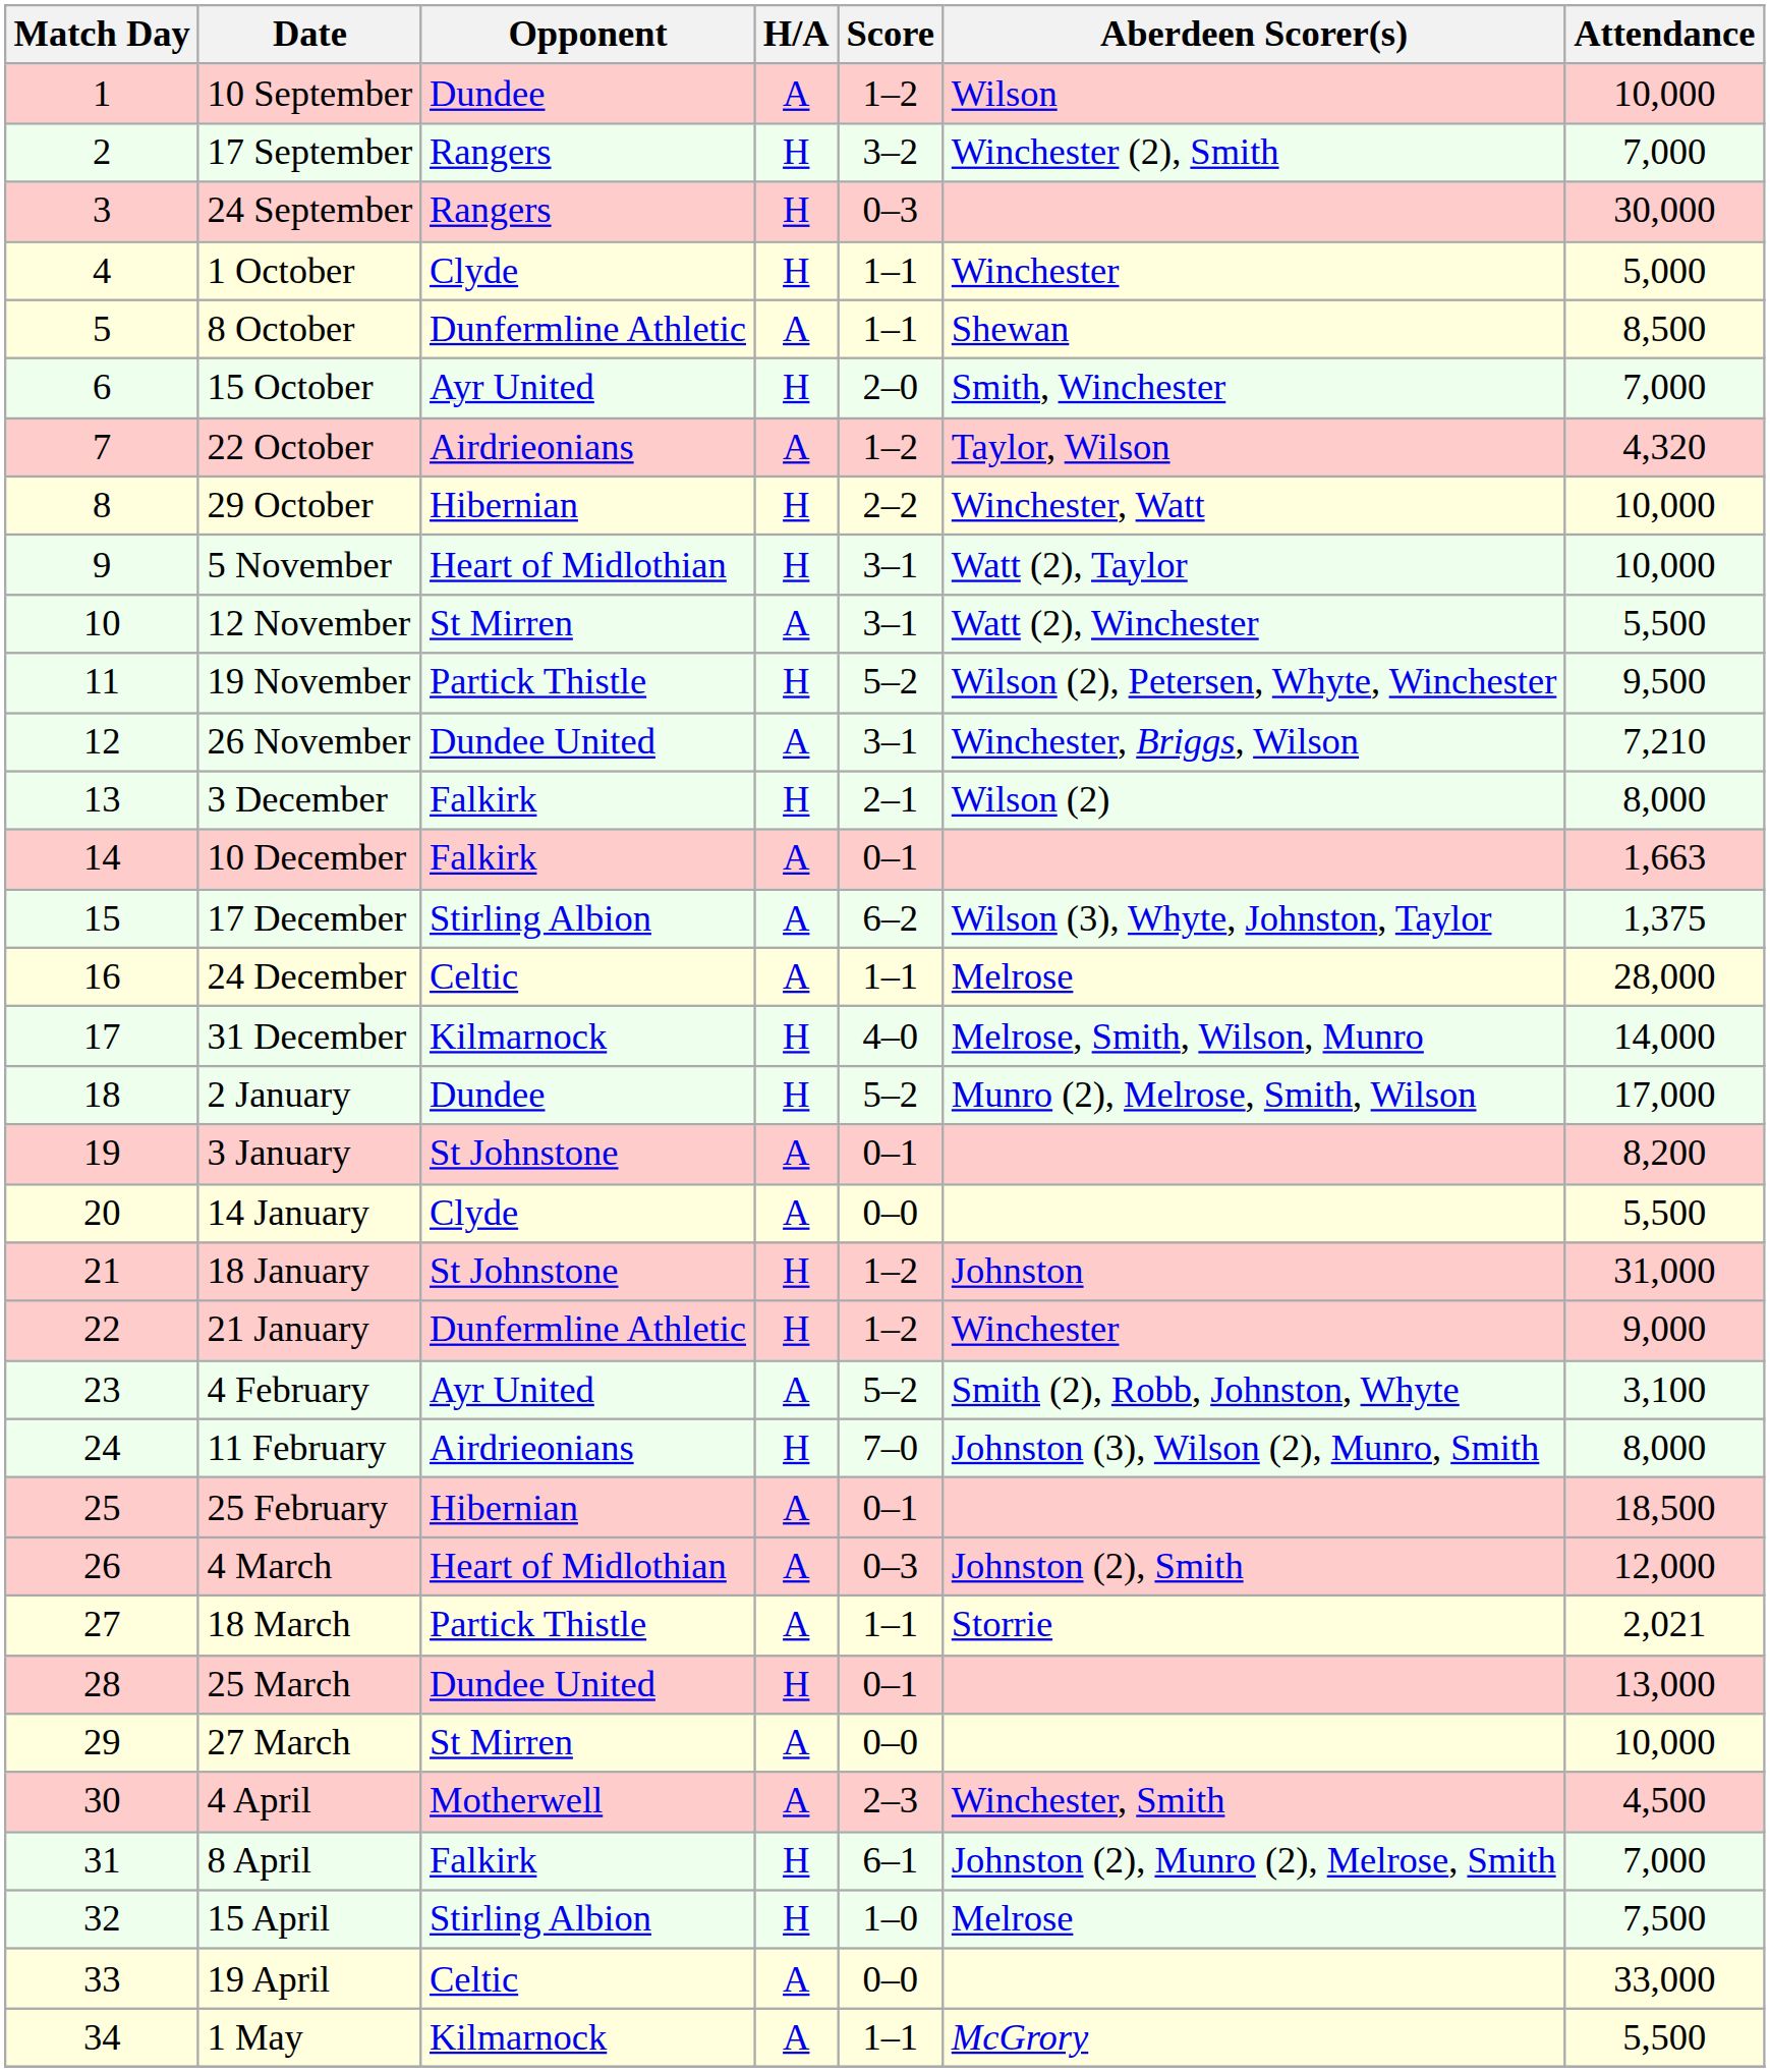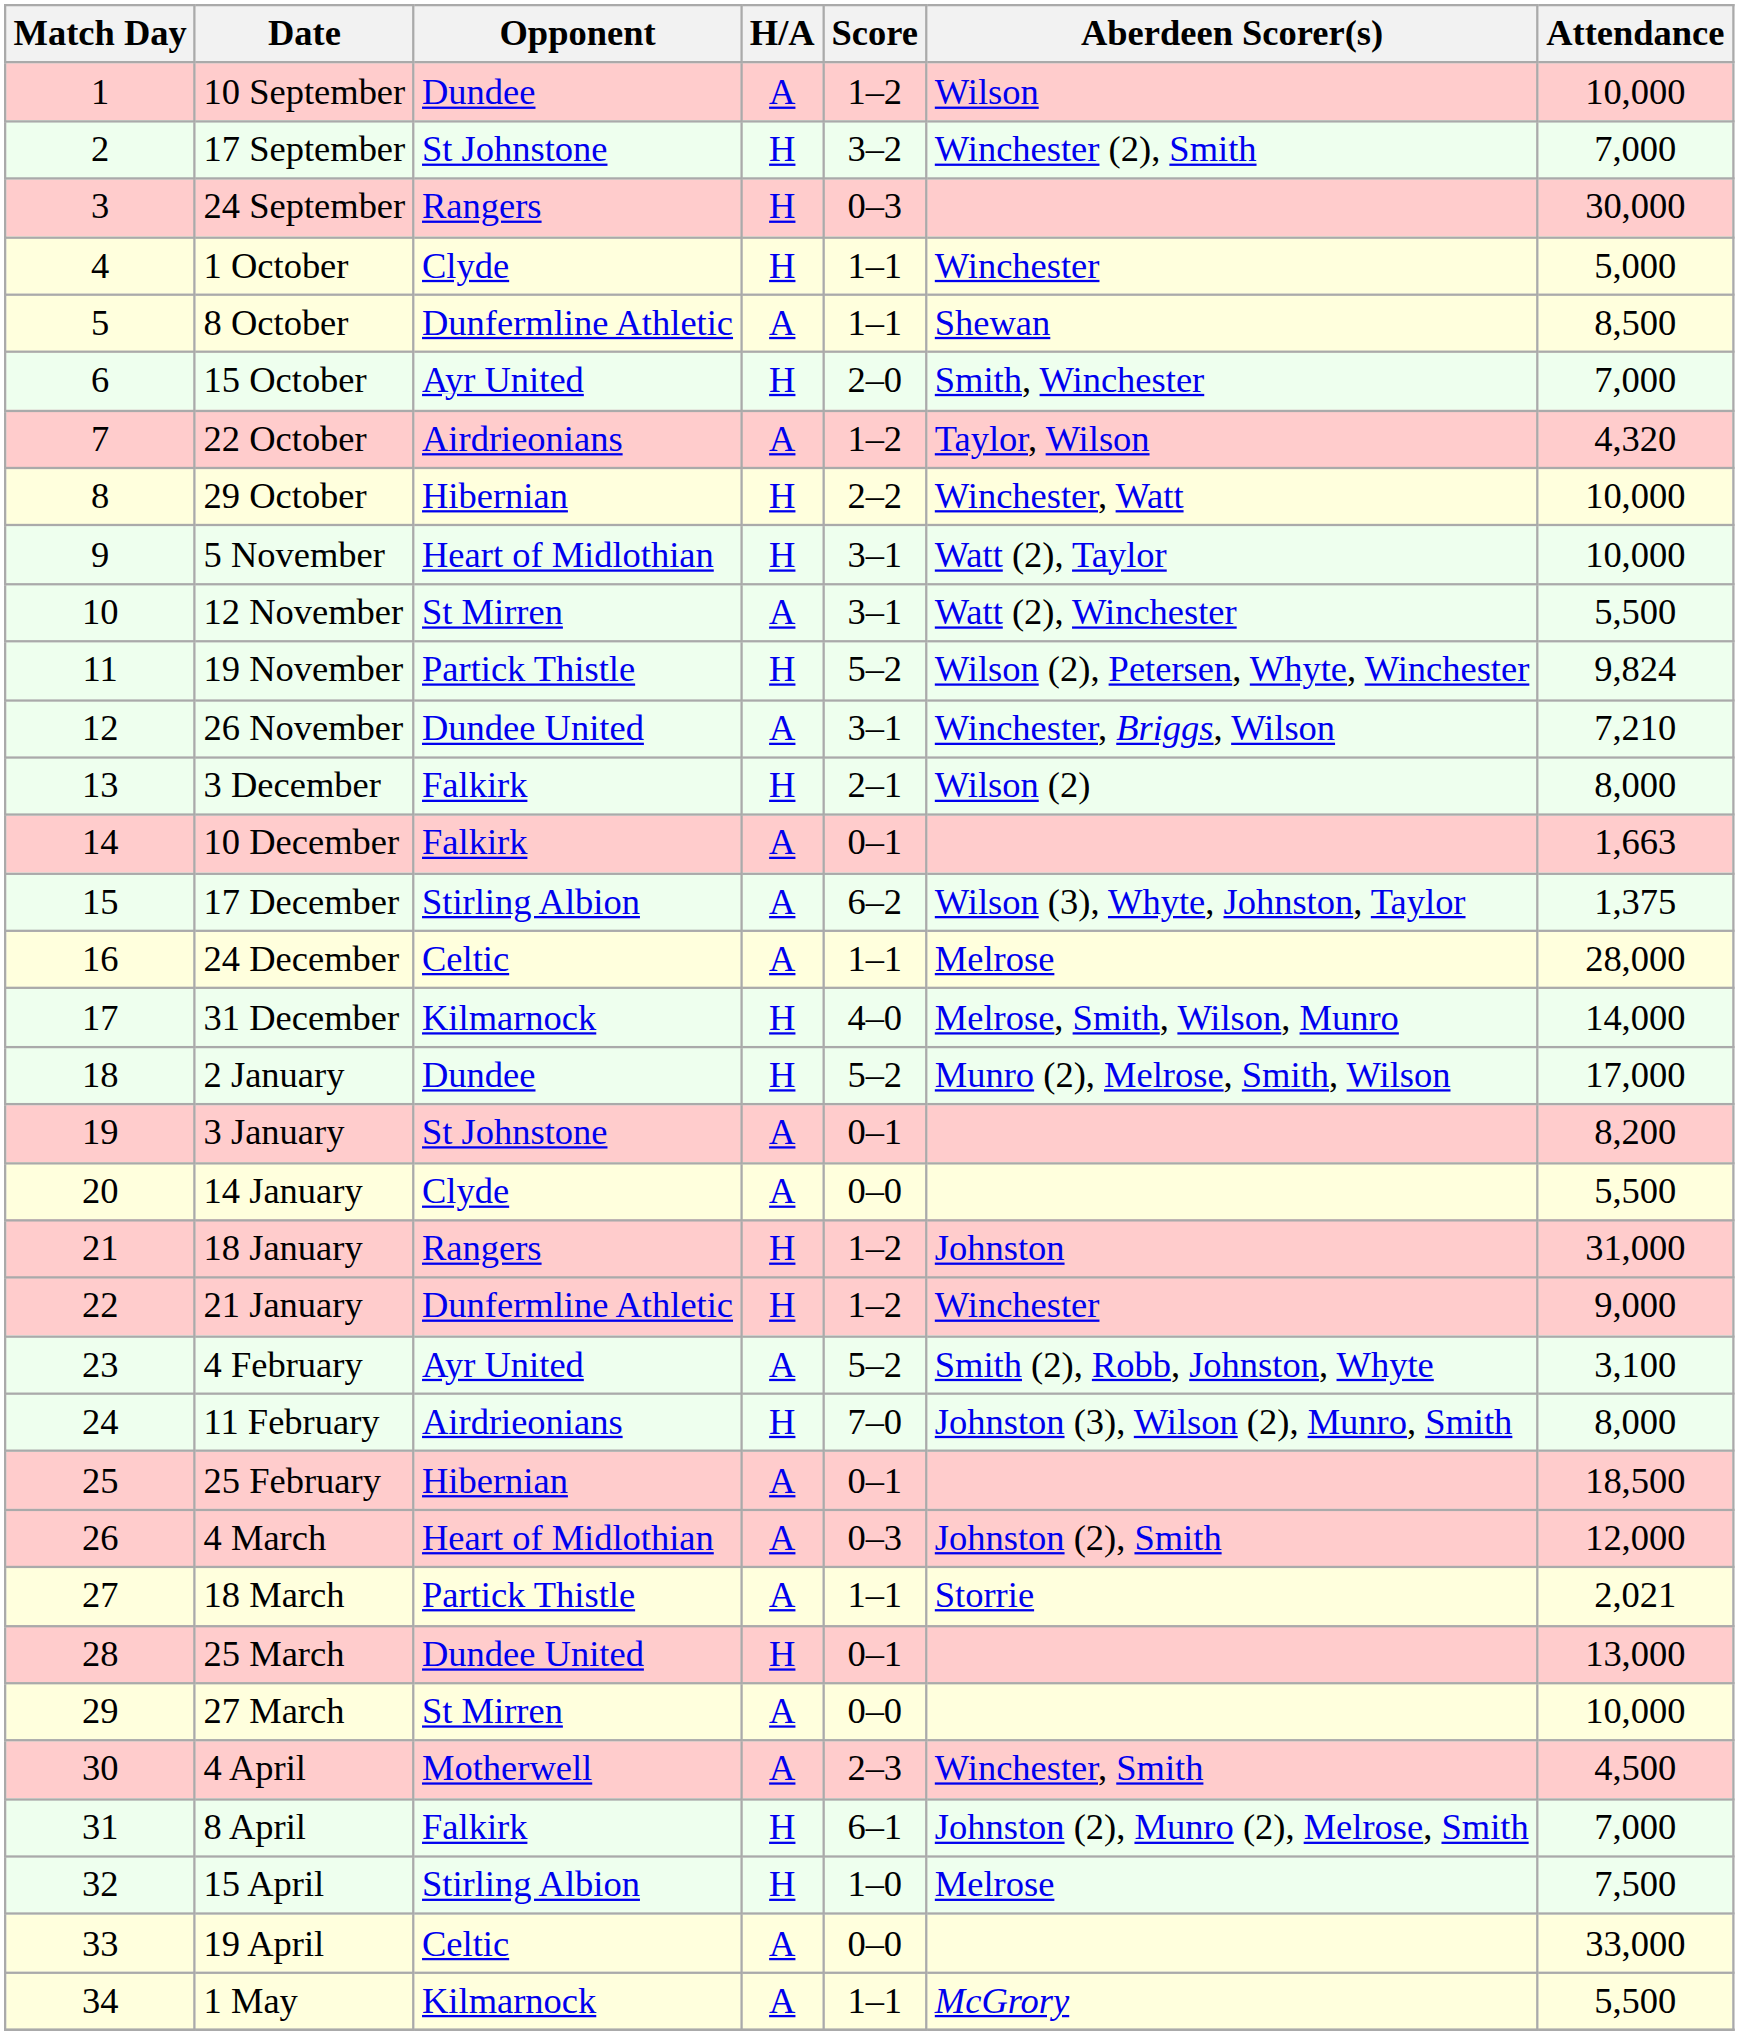 <table class="wikitable" style="text-align:center">
 <tr>
 <th>Match Day</th>
 <th>Date</th>
 <th>Opponent</th>
 <th>H/A</th>
 <th>Score</th>
 <th>Aberdeen Scorer(s)</th>
 <th>Attendance</th>
 </tr>
 <tr bgcolor=#FFCCCC>
 <td>1</td>
 <td align=left>10 September</td>
 <td align=left><a href='#'>Dundee</a></td>
 <td><a href='#'>A</a></td>
 <td>1–2</td>
 <td align=left><a href='#'>Wilson</a></td>
 <td>10,000</td>
 </tr>
 <tr bgcolor=#EEFFEE>
 <td>2</td>
 <td align=left>17 September</td>
-<td align=left><a href='#'>Rangers</a></td>
+<td align=left><a href='#'>St Johnstone</a></td>
 <td><a href='#'>H</a></td>
 <td>3–2</td>
 <td align=left><a href='#'>Winchester</a> (2), <a href='#'>Smith</a></td>
 <td>7,000</td>
 </tr>
 <tr bgcolor=#FFCCCC>
 <td>3</td>
 <td align=left>24 September</td>
 <td align=left><a href='#'>Rangers</a></td>
 <td><a href='#'>H</a></td>
 <td>0–3</td>
 <td align=left></td>
 <td>30,000</td>
 </tr>
 <tr bgcolor=#FFFFDD>
 <td>4</td>
 <td align=left>1 October</td>
 <td align=left><a href='#'>Clyde</a></td>
 <td><a href='#'>H</a></td>
 <td>1–1</td>
 <td align=left><a href='#'>Winchester</a></td>
 <td>5,000</td>
 </tr>
 <tr bgcolor=#FFFFDD>
 <td>5</td>
 <td align=left>8 October</td>
 <td align=left><a href='#'>Dunfermline Athletic</a></td>
 <td><a href='#'>A</a></td>
 <td>1–1</td>
 <td align=left><a href='#'>Shewan</a></td>
 <td>8,500</td>
 </tr>
 <tr bgcolor=#EEFFEE>
 <td>6</td>
 <td align=left>15 October</td>
 <td align=left><a href='#'>Ayr United</a></td>
 <td><a href='#'>H</a></td>
 <td>2–0</td>
 <td align=left><a href='#'>Smith</a>, <a href='#'>Winchester</a></td>
 <td>7,000</td>
 </tr>
 <tr bgcolor=#FFCCCC>
 <td>7</td>
 <td align=left>22 October</td>
 <td align=left><a href='#'>Airdrieonians</a></td>
 <td><a href='#'>A</a></td>
 <td>1–2</td>
 <td align=left><a href='#'>Taylor</a>, <a href='#'>Wilson</a></td>
 <td>4,320</td>
 </tr>
 <tr bgcolor=#FFFFDD>
 <td>8</td>
 <td align=left>29 October</td>
 <td align=left><a href='#'>Hibernian</a></td>
 <td><a href='#'>H</a></td>
 <td>2–2</td>
 <td align=left><a href='#'>Winchester</a>, <a href='#'>Watt</a></td>
 <td>10,000</td>
 </tr>
 <tr bgcolor=#EEFFEE>
 <td>9</td>
 <td align=left>5 November</td>
 <td align=left><a href='#'>Heart of Midlothian</a></td>
 <td><a href='#'>H</a></td>
 <td>3–1</td>
 <td align=left><a href='#'>Watt</a> (2), <a href='#'>Taylor</a></td>
 <td>10,000</td>
 </tr>
 <tr bgcolor=#EEFFEE>
 <td>10</td>
 <td align=left>12 November</td>
 <td align=left><a href='#'>St Mirren</a></td>
 <td><a href='#'>A</a></td>
 <td>3–1</td>
 <td align=left><a href='#'>Watt</a> (2), <a href='#'>Winchester</a></td>
 <td>5,500</td>
 </tr>
 <tr bgcolor=#EEFFEE>
 <td>11</td>
 <td align=left>19 November</td>
 <td align=left><a href='#'>Partick Thistle</a></td>
 <td><a href='#'>H</a></td>
 <td>5–2</td>
 <td align=left><a href='#'>Wilson</a> (2), <a href='#'>Petersen</a>, <a href='#'>Whyte</a>, <a href='#'>Winchester</a></td>
-<td>9,500</td>
+<td>9,824</td>
 </tr>
 <tr bgcolor=#EEFFEE>
 <td>12</td>
 <td align=left>26 November</td>
 <td align=left><a href='#'>Dundee United</a></td>
 <td><a href='#'>A</a></td>
 <td>3–1</td>
 <td align=left><a href='#'>Winchester</a>, <em><a href='#'>Briggs</a></em>, <a href='#'>Wilson</a></td>
 <td>7,210</td>
 </tr>
 <tr bgcolor=#EEFFEE>
 <td>13</td>
 <td align=left>3 December</td>
 <td align=left><a href='#'>Falkirk</a></td>
 <td><a href='#'>H</a></td>
 <td>2–1</td>
 <td align=left><a href='#'>Wilson</a> (2)</td>
 <td>8,000</td>
 </tr>
 <tr bgcolor=#FFCCCC>
 <td>14</td>
 <td align=left>10 December</td>
 <td align=left><a href='#'>Falkirk</a></td>
 <td><a href='#'>A</a></td>
 <td>0–1</td>
 <td align=left></td>
 <td>1,663</td>
 </tr>
 <tr bgcolor=#EEFFEE>
 <td>15</td>
 <td align=left>17 December</td>
 <td align=left><a href='#'>Stirling Albion</a></td>
 <td><a href='#'>A</a></td>
 <td>6–2</td>
 <td align=left><a href='#'>Wilson</a> (3), <a href='#'>Whyte</a>, <a href='#'>Johnston</a>, <a href='#'>Taylor</a></td>
 <td>1,375</td>
 </tr>
 <tr bgcolor=#FFFFDD>
 <td>16</td>
 <td align=left>24 December</td>
 <td align=left><a href='#'>Celtic</a></td>
 <td><a href='#'>A</a></td>
 <td>1–1</td>
 <td align=left><a href='#'>Melrose</a></td>
 <td>28,000</td>
 </tr>
 <tr bgcolor=#EEFFEE>
 <td>17</td>
 <td align=left>31 December</td>
 <td align=left><a href='#'>Kilmarnock</a></td>
 <td><a href='#'>H</a></td>
 <td>4–0</td>
 <td align=left><a href='#'>Melrose</a>, <a href='#'>Smith</a>, <a href='#'>Wilson</a>, <a href='#'>Munro</a></td>
 <td>14,000</td>
 </tr>
 <tr bgcolor=#EEFFEE>
 <td>18</td>
 <td align=left>2 January</td>
 <td align=left><a href='#'>Dundee</a></td>
 <td><a href='#'>H</a></td>
 <td>5–2</td>
 <td align=left><a href='#'>Munro</a> (2), <a href='#'>Melrose</a>, <a href='#'>Smith</a>, <a href='#'>Wilson</a></td>
 <td>17,000</td>
 </tr>
 <tr bgcolor=#FFCCCC>
 <td>19</td>
 <td align=left>3 January</td>
 <td align=left><a href='#'>St Johnstone</a></td>
 <td><a href='#'>A</a></td>
 <td>0–1</td>
 <td align=left></td>
 <td>8,200</td>
 </tr>
 <tr bgcolor=#FFFFDD>
 <td>20</td>
 <td align=left>14 January</td>
 <td align=left><a href='#'>Clyde</a></td>
 <td><a href='#'>A</a></td>
 <td>0–0</td>
 <td align=left></td>
 <td>5,500</td>
 </tr>
 <tr bgcolor=#FFCCCC>
 <td>21</td>
 <td align=left>18 January</td>
-<td align=left><a href='#'>St Johnstone</a></td>
+<td align=left><a href='#'>Rangers</a></td>
 <td><a href='#'>H</a></td>
 <td>1–2</td>
 <td align=left><a href='#'>Johnston</a></td>
 <td>31,000</td>
 </tr>
 <tr bgcolor=#FFCCCC>
 <td>22</td>
 <td align=left>21 January</td>
 <td align=left><a href='#'>Dunfermline Athletic</a></td>
 <td><a href='#'>H</a></td>
 <td>1–2</td>
 <td align=left><a href='#'>Winchester</a></td>
 <td>9,000</td>
 </tr>
 <tr bgcolor=#EEFFEE>
 <td>23</td>
 <td align=left>4 February</td>
 <td align=left><a href='#'>Ayr United</a></td>
 <td><a href='#'>A</a></td>
 <td>5–2</td>
 <td align=left><a href='#'>Smith</a> (2), <a href='#'>Robb</a>, <a href='#'>Johnston</a>, <a href='#'>Whyte</a></td>
 <td>3,100</td>
 </tr>
 <tr bgcolor=#EEFFEE>
 <td>24</td>
 <td align=left>11 February</td>
 <td align=left><a href='#'>Airdrieonians</a></td>
 <td><a href='#'>H</a></td>
 <td>7–0</td>
 <td align=left><a href='#'>Johnston</a> (3), <a href='#'>Wilson</a> (2), <a href='#'>Munro</a>, <a href='#'>Smith</a></td>
 <td>8,000</td>
 </tr>
 <tr bgcolor=#FFCCCC>
 <td>25</td>
 <td align=left>25 February</td>
 <td align=left><a href='#'>Hibernian</a></td>
 <td><a href='#'>A</a></td>
 <td>0–1</td>
 <td align=left></td>
 <td>18,500</td>
 </tr>
 <tr bgcolor=#FFCCCC>
 <td>26</td>
 <td align=left>4 March</td>
 <td align=left><a href='#'>Heart of Midlothian</a></td>
 <td><a href='#'>A</a></td>
 <td>0–3</td>
 <td align=left><a href='#'>Johnston</a> (2), <a href='#'>Smith</a></td>
 <td>12,000</td>
 </tr>
 <tr bgcolor=#FFFFDD>
 <td>27</td>
 <td align=left>18 March</td>
 <td align=left><a href='#'>Partick Thistle</a></td>
 <td><a href='#'>A</a></td>
 <td>1–1</td>
 <td align=left><a href='#'>Storrie</a></td>
 <td>2,021</td>
 </tr>
 <tr bgcolor=#FFCCCC>
 <td>28</td>
 <td align=left>25 March</td>
 <td align=left><a href='#'>Dundee United</a></td>
 <td><a href='#'>H</a></td>
 <td>0–1</td>
 <td align=left></td>
 <td>13,000</td>
 </tr>
 <tr bgcolor=#FFFFDD>
 <td>29</td>
 <td align=left>27 March</td>
 <td align=left><a href='#'>St Mirren</a></td>
 <td><a href='#'>A</a></td>
 <td>0–0</td>
 <td align=left></td>
 <td>10,000</td>
 </tr>
 <tr bgcolor=#FFCCCC>
 <td>30</td>
 <td align=left>4 April</td>
 <td align=left><a href='#'>Motherwell</a></td>
 <td><a href='#'>A</a></td>
 <td>2–3</td>
 <td align=left><a href='#'>Winchester</a>, <a href='#'>Smith</a></td>
 <td>4,500</td>
 </tr>
 <tr bgcolor=#EEFFEE>
 <td>31</td>
 <td align=left>8 April</td>
 <td align=left><a href='#'>Falkirk</a></td>
 <td><a href='#'>H</a></td>
 <td>6–1</td>
 <td align=left><a href='#'>Johnston</a> (2), <a href='#'>Munro</a> (2), <a href='#'>Melrose</a>, <a href='#'>Smith</a></td>
 <td>7,000</td>
 </tr>
 <tr bgcolor=#EEFFEE>
 <td>32</td>
 <td align=left>15 April</td>
 <td align=left><a href='#'>Stirling Albion</a></td>
 <td><a href='#'>H</a></td>
 <td>1–0</td>
 <td align=left><a href='#'>Melrose</a></td>
 <td>7,500</td>
 </tr>
 <tr bgcolor=#FFFFDD>
 <td>33</td>
 <td align=left>19 April</td>
 <td align=left><a href='#'>Celtic</a></td>
 <td><a href='#'>A</a></td>
 <td>0–0</td>
 <td align=left></td>
 <td>33,000</td>
 </tr>
 <tr bgcolor=#FFFFDD>
 <td>34</td>
 <td align=left>1 May</td>
 <td align=left><a href='#'>Kilmarnock</a></td>
 <td><a href='#'>A</a></td>
 <td>1–1</td>
 <td align=left><em><a href='#'>McGrory</a></em></td>
 <td>5,500</td>
 </tr>
 <tr>
 </tr>
 </table>
